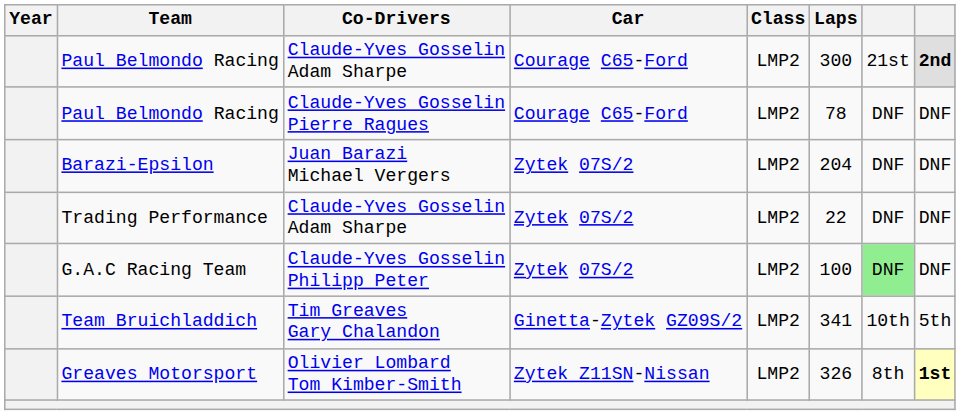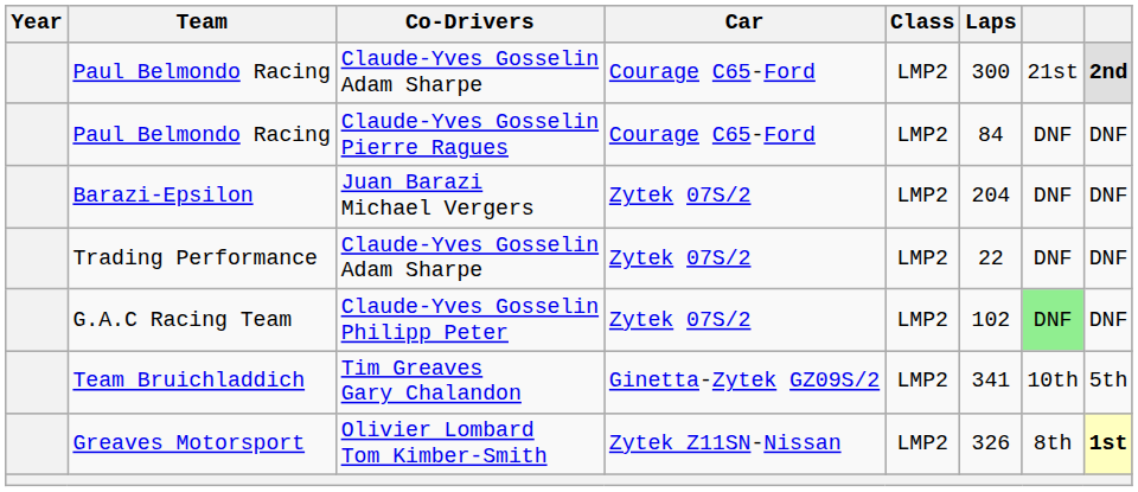 <table class="wikitable" style="text-align:center; font-size:90%">
 <tr>
 <th>Year</th>
 <th>Team</th>
 <th>Co-Drivers</th>
 <th>Car</th>
 <th>Class</th>
 <th>Laps</th>
 <th></th>
 <th></th>
 </tr>
 <tr>
 <th></th>
 <td align="left"> <a href='#'>Paul Belmondo</a> Racing</td>
 <td align="left"> <a href='#'>Claude-Yves Gosselin</a><br> Adam Sharpe</td>
 <td align="left"><a href='#'>Courage</a> <a href='#'>C65</a>-<a href='#'>Ford</a></td>
 <td>LMP2</td>
 <td>300</td>
 <td>21st</td>
 <td style="background:#DFDFDF;"><strong>2nd</strong></td>
 </tr>
 <tr>
 <th></th>
 <td align="left"> <a href='#'>Paul Belmondo</a> Racing</td>
 <td align="left"> <a href='#'>Claude-Yves Gosselin</a><br> <a href='#'>Pierre Ragues</a></td>
 <td align="left"><a href='#'>Courage</a> <a href='#'>C65</a>-<a href='#'>Ford</a></td>
 <td>LMP2</td>
-<td>78</td>
+<td>84</td>
 <td>DNF</td>
 <td>DNF</td>
 </tr>
 <tr>
 <th></th>
 <td align="left"> <a href='#'>Barazi-Epsilon</a></td>
 <td align="left"> <a href='#'>Juan Barazi</a><br> Michael Vergers</td>
 <td align="left"><a href='#'>Zytek</a> <a href='#'>07S/2</a></td>
 <td>LMP2</td>
 <td>204</td>
 <td>DNF</td>
 <td>DNF</td>
 </tr>
 <tr>
 <th></th>
 <td align="left"> Trading Performance</td>
 <td align="left"> <a href='#'>Claude-Yves Gosselin</a><br> Adam Sharpe</td>
 <td align="left"><a href='#'>Zytek</a> <a href='#'>07S/2</a></td>
 <td>LMP2</td>
 <td>22</td>
 <td>DNF</td>
 <td>DNF</td>
 </tr>
 <tr>
 <th></th>
 <td align="left"> G.A.C Racing Team</td>
 <td align="left"> <a href='#'>Claude-Yves Gosselin</a><br> <a href='#'>Philipp Peter</a></td>
 <td align="left"><a href='#'>Zytek</a> <a href='#'>07S/2</a></td>
 <td>LMP2</td>
-<td>100</td>
+<td>102</td>
 <td style="background: lightgreen;">DNF</td>
 <td>DNF</td>
 </tr>
 <tr align="center">
 <th></th>
 <td align="left"> <a href='#'>Team Bruichladdich</a></td>
 <td align="left"> <a href='#'>Tim Greaves</a><br> <a href='#'>Gary Chalandon</a></td>
 <td align="left"><a href='#'>Ginetta</a>-<a href='#'>Zytek</a> <a href='#'>GZ09S/2</a></td>
 <td>LMP2</td>
 <td>341</td>
 <td>10th</td>
 <td>5th</td>
 </tr>
 <tr>
 <th></th>
 <td align="left"> <a href='#'>Greaves Motorsport</a></td>
 <td align="left"> <a href='#'>Olivier Lombard</a><br> <a href='#'>Tom Kimber-Smith</a></td>
 <td align="left"><a href='#'>Zytek Z11SN</a>-<a href='#'>Nissan</a></td>
 <td>LMP2</td>
 <td>326</td>
 <td>8th</td>
 <td style="background:#FFFFBF;"><strong>1st</strong></td>
 </tr>
 <tr>
 <th colspan="8"></th>
 </tr>
 </table>
